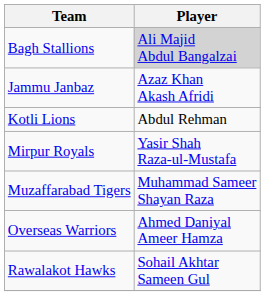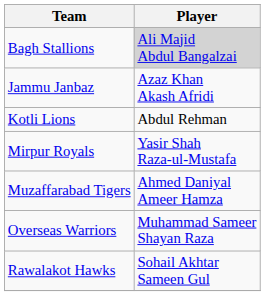 <table class="wikitable">
 <tr>
 <th>Team</th>
 <th>Player</th>
 </tr>
 <tr>
 <td><a href='#'>Bagh Stallions</a></td>
 <td style="background: lightgrey;"><a href='#'>Ali Majid</a><br> <a href='#'>Abdul Bangalzai</a></td>
 </tr>
 <tr>
 <td><a href='#'>Jammu Janbaz</a></td>
 <td><a href='#'>Azaz Khan</a> <br> <a href='#'>Akash Afridi</a></td>
 </tr>
 <tr>
 <td><a href='#'>Kotli Lions</a></td>
 <td>Abdul Rehman</td>
 </tr>
 <tr>
 <td><a href='#'>Mirpur Royals</a></td>
 <td><a href='#'>Yasir Shah</a><br> <a href='#'>Raza-ul-Mustafa</a></td>
 </tr>
 <tr>
 <td><a href='#'>Muzaffarabad Tigers</a></td>
-<td><a href='#'>Muhammad Sameer</a><br> <a href='#'>Shayan Raza</a></td>
+<td><a href='#'>Ahmed Daniyal</a><br> <a href='#'>Ameer Hamza</a></td>
 </tr>
 <tr>
 <td><a href='#'>Overseas Warriors</a></td>
-<td><a href='#'>Ahmed Daniyal</a><br> <a href='#'>Ameer Hamza</a></td>
+<td><a href='#'>Muhammad Sameer</a><br> <a href='#'>Shayan Raza</a></td>
 </tr>
 <tr>
 <td><a href='#'>Rawalakot Hawks</a></td>
 <td><a href='#'>Sohail Akhtar</a><br> <a href='#'>Sameen Gul</a></td>
 </tr>
 <tr>
 </tr>
 </table>
